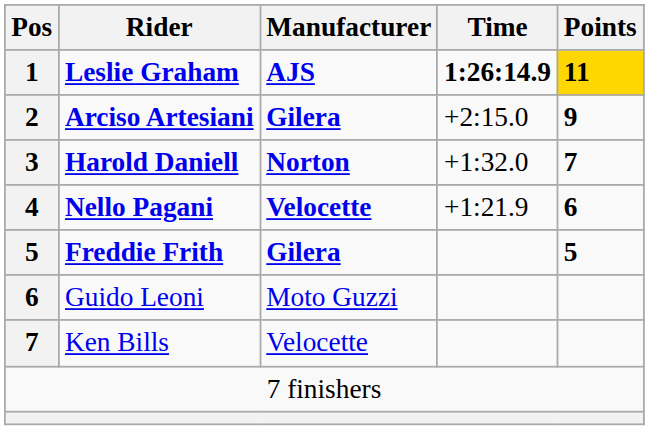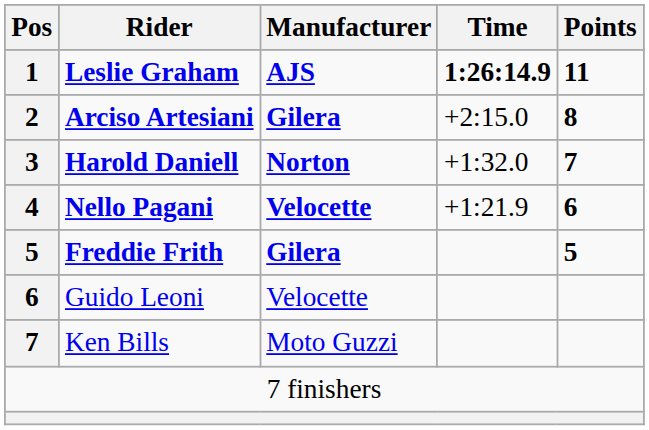 <table class="wikitable" style="font-size: 95%;">
 <tr>
 <th>Pos</th>
 <th>Rider</th>
 <th>Manufacturer</th>
 <th>Time</th>
 <th>Points</th>
 </tr>
 <tr>
 <th>1</th>
 <td> <strong><a href='#'>Leslie Graham</a></strong></td>
 <td><strong><a href='#'>AJS</a></strong></td>
 <td><strong>1:26:14.9</strong></td>
-<td style="background: gold;"><strong>11</strong></td>
+<td><strong>11</strong></td>
 </tr>
 <tr>
 <th>2</th>
 <td> <strong><a href='#'>Arciso Artesiani</a></strong></td>
 <td><strong><a href='#'>Gilera</a></strong></td>
 <td>+2:15.0</td>
-<td><strong>9</strong></td>
+<td><strong>8</strong></td>
 </tr>
 <tr>
 <th>3</th>
 <td> <strong><a href='#'>Harold Daniell</a></strong></td>
 <td><strong><a href='#'>Norton</a></strong></td>
 <td>+1:32.0</td>
 <td><strong>7</strong></td>
 </tr>
 <tr>
 <th>4</th>
 <td> <strong><a href='#'>Nello Pagani</a></strong></td>
 <td><strong><a href='#'>Velocette</a></strong></td>
 <td>+1:21.9</td>
 <td><strong>6</strong></td>
 </tr>
 <tr>
 <th>5</th>
 <td> <strong><a href='#'>Freddie Frith</a></strong></td>
 <td><strong><a href='#'>Gilera</a></strong></td>
 <td></td>
 <td><strong>5</strong></td>
 </tr>
 <tr>
 <th>6</th>
 <td> <a href='#'>Guido Leoni</a></td>
-<td><a href='#'>Moto Guzzi</a></td>
+<td><a href='#'>Velocette</a></td>
 <td></td>
 <td></td>
 </tr>
 <tr>
 <th>7</th>
 <td> <a href='#'>Ken Bills</a></td>
-<td><a href='#'>Velocette</a></td>
+<td><a href='#'>Moto Guzzi</a></td>
 <td></td>
 <td></td>
 </tr>
 <tr>
 <td colspan=5 align=center>7 finishers</td>
 </tr>
 <tr>
 <th colspan=5></th>
 </tr>
 </table>
